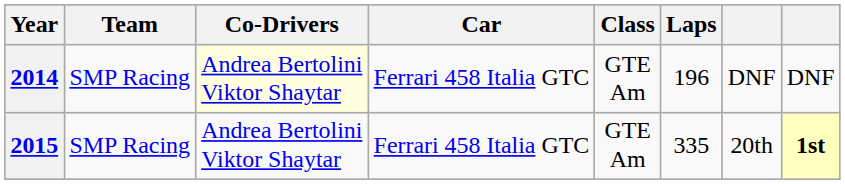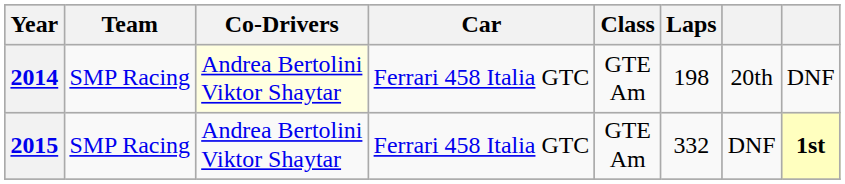 <table class="wikitable" style="text-align:center; font-size:90%">
 <tr>
 <th>Year</th>
 <th>Team</th>
 <th>Co-Drivers</th>
 <th>Car</th>
 <th>Class</th>
 <th>Laps</th>
 <th></th>
 <th></th>
 </tr>
 <tr>
 <th><a href='#'>2014</a></th>
 <td align=left> <a href='#'>SMP Racing</a></td>
 <td align=left style="background: lightyellow;"> <a href='#'>Andrea Bertolini</a><br> <a href='#'>Viktor Shaytar</a></td>
 <td align=left><a href='#'>Ferrari 458 Italia</a> GTC</td>
 <td>GTE<br>Am</td>
-<td>196</td>
-<td>DNF</td>
+<td>198</td>
+<td>20th</td>
 <td>DNF</td>
 </tr>
 <tr>
 <th><a href='#'>2015</a></th>
 <td align=left> <a href='#'>SMP Racing</a></td>
 <td align=left> <a href='#'>Andrea Bertolini</a><br> <a href='#'>Viktor Shaytar</a></td>
 <td align=left><a href='#'>Ferrari 458 Italia</a> GTC</td>
 <td>GTE<br>Am</td>
-<td>335</td>
-<td>20th</td>
+<td>332</td>
+<td>DNF</td>
 <td style="background:#FFFFBF;"><strong>1st</strong></td>
 </tr>
 </table>
